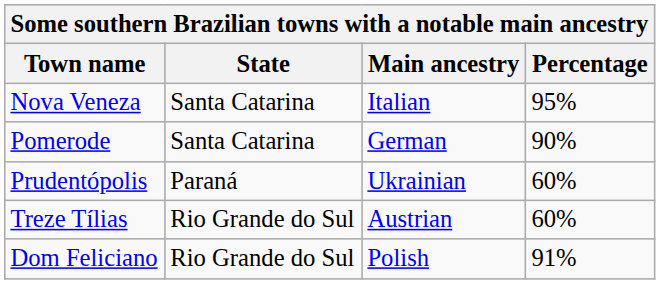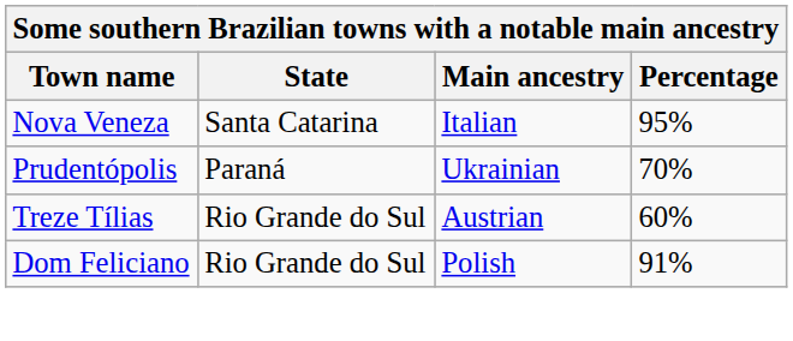 <table class="wikitable">
 <tr>
 <th colspan=4>Some southern Brazilian towns with a notable main ancestry</th>
 </tr>
 <tr>
 <th>Town name</th>
 <th>State</th>
 <th>Main ancestry</th>
 <th>Percentage</th>
 </tr>
 <tr>
 <td><a href='#'>Nova Veneza</a></td>
 <td>Santa Catarina</td>
 <td><a href='#'>Italian</a></td>
 <td>95%</td>
 </tr>
 <tr>
-<td><a href='#'>Pomerode</a></td>
-<td>Santa Catarina</td>
-<td><a href='#'>German</a></td>
-<td>90%</td>
-</tr>
-<tr>
 <td><a href='#'>Prudentópolis</a></td>
 <td>Paraná</td>
 <td><a href='#'>Ukrainian</a></td>
-<td>60%</td>
+<td>70%</td>
 </tr>
 <tr>
 <td><a href='#'>Treze Tílias</a></td>
 <td>Rio Grande do Sul</td>
 <td><a href='#'>Austrian</a></td>
 <td>60%</td>
 </tr>
 <tr>
 <td><a href='#'>Dom Feliciano</a></td>
 <td>Rio Grande do Sul</td>
 <td><a href='#'>Polish</a></td>
 <td>91%</td>
 </tr>
 </table>
